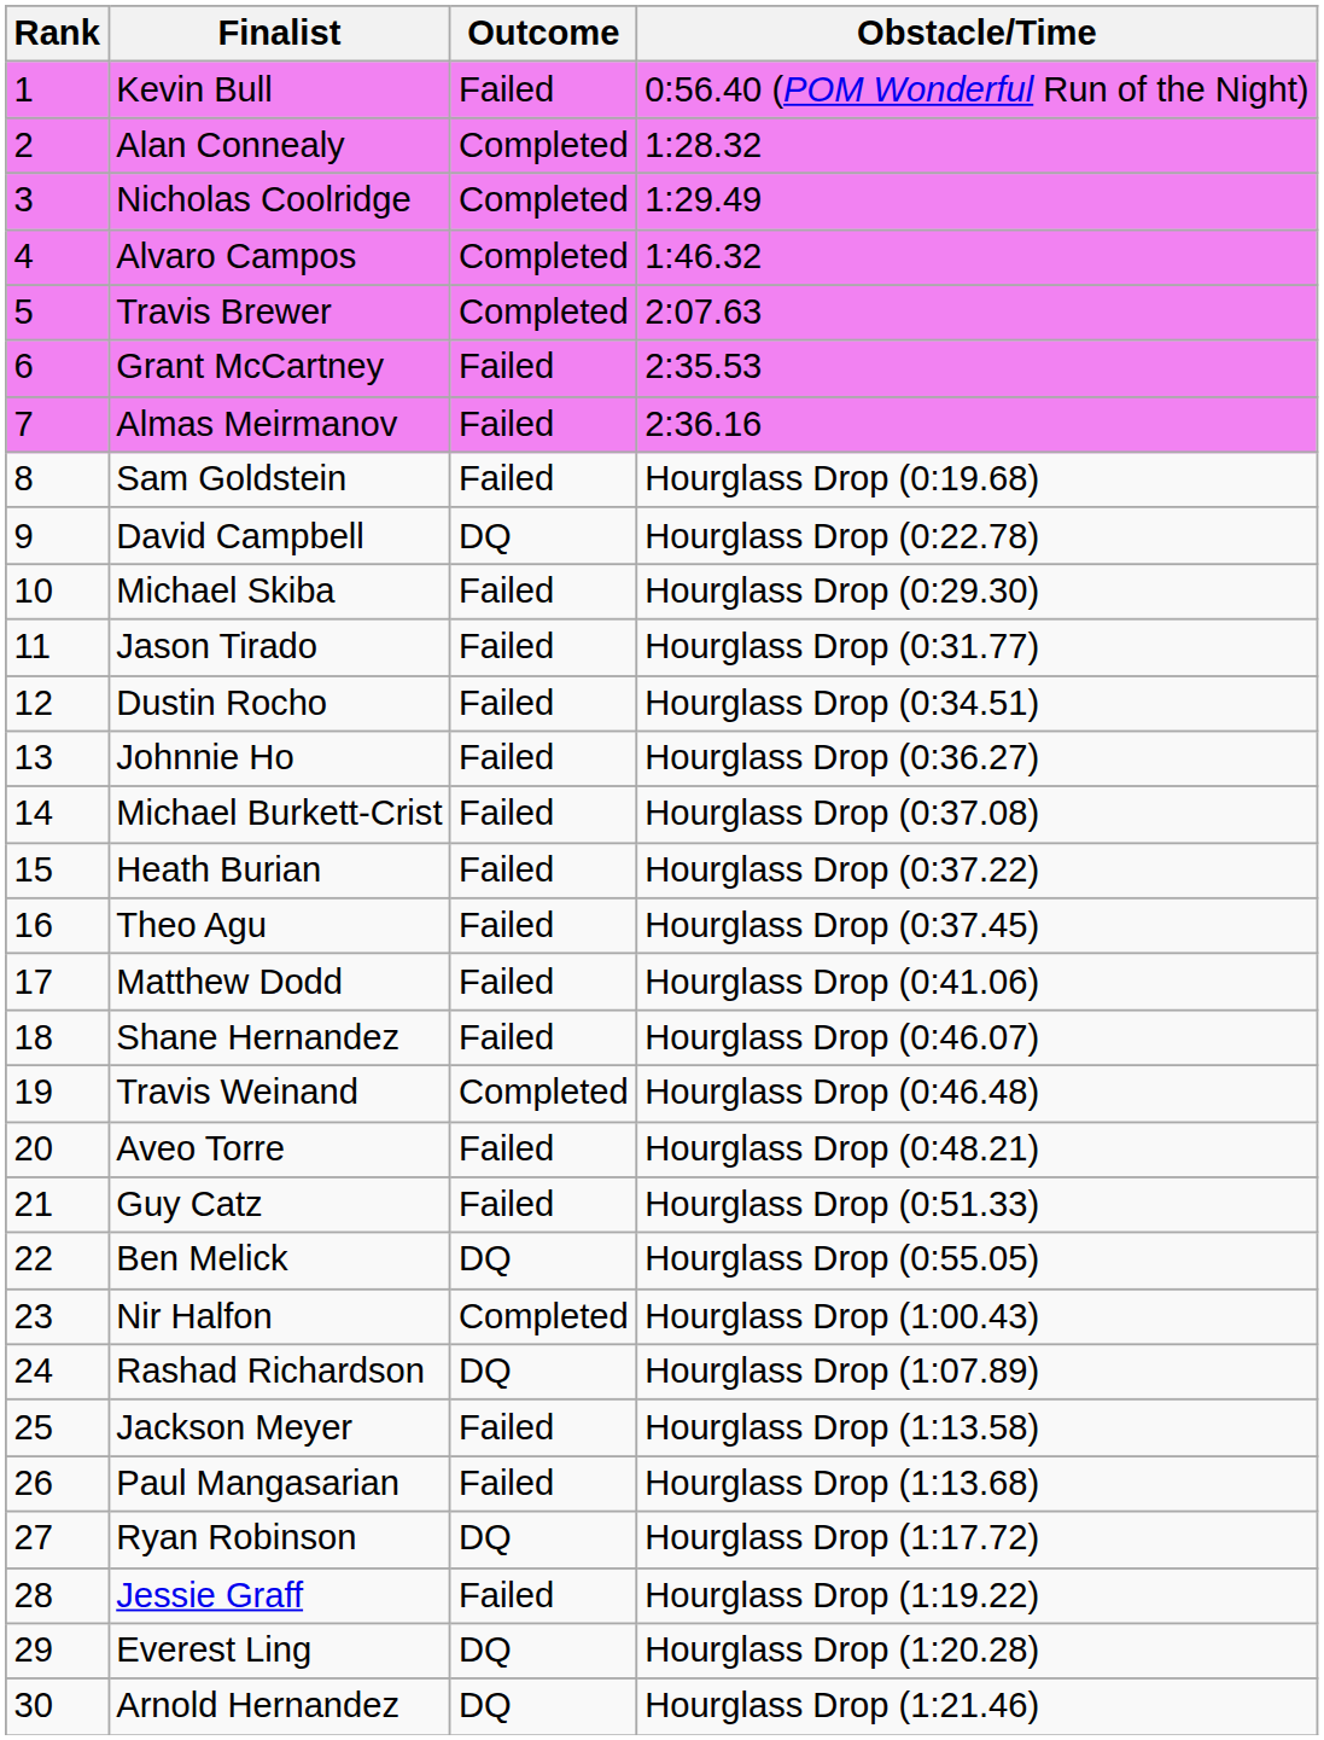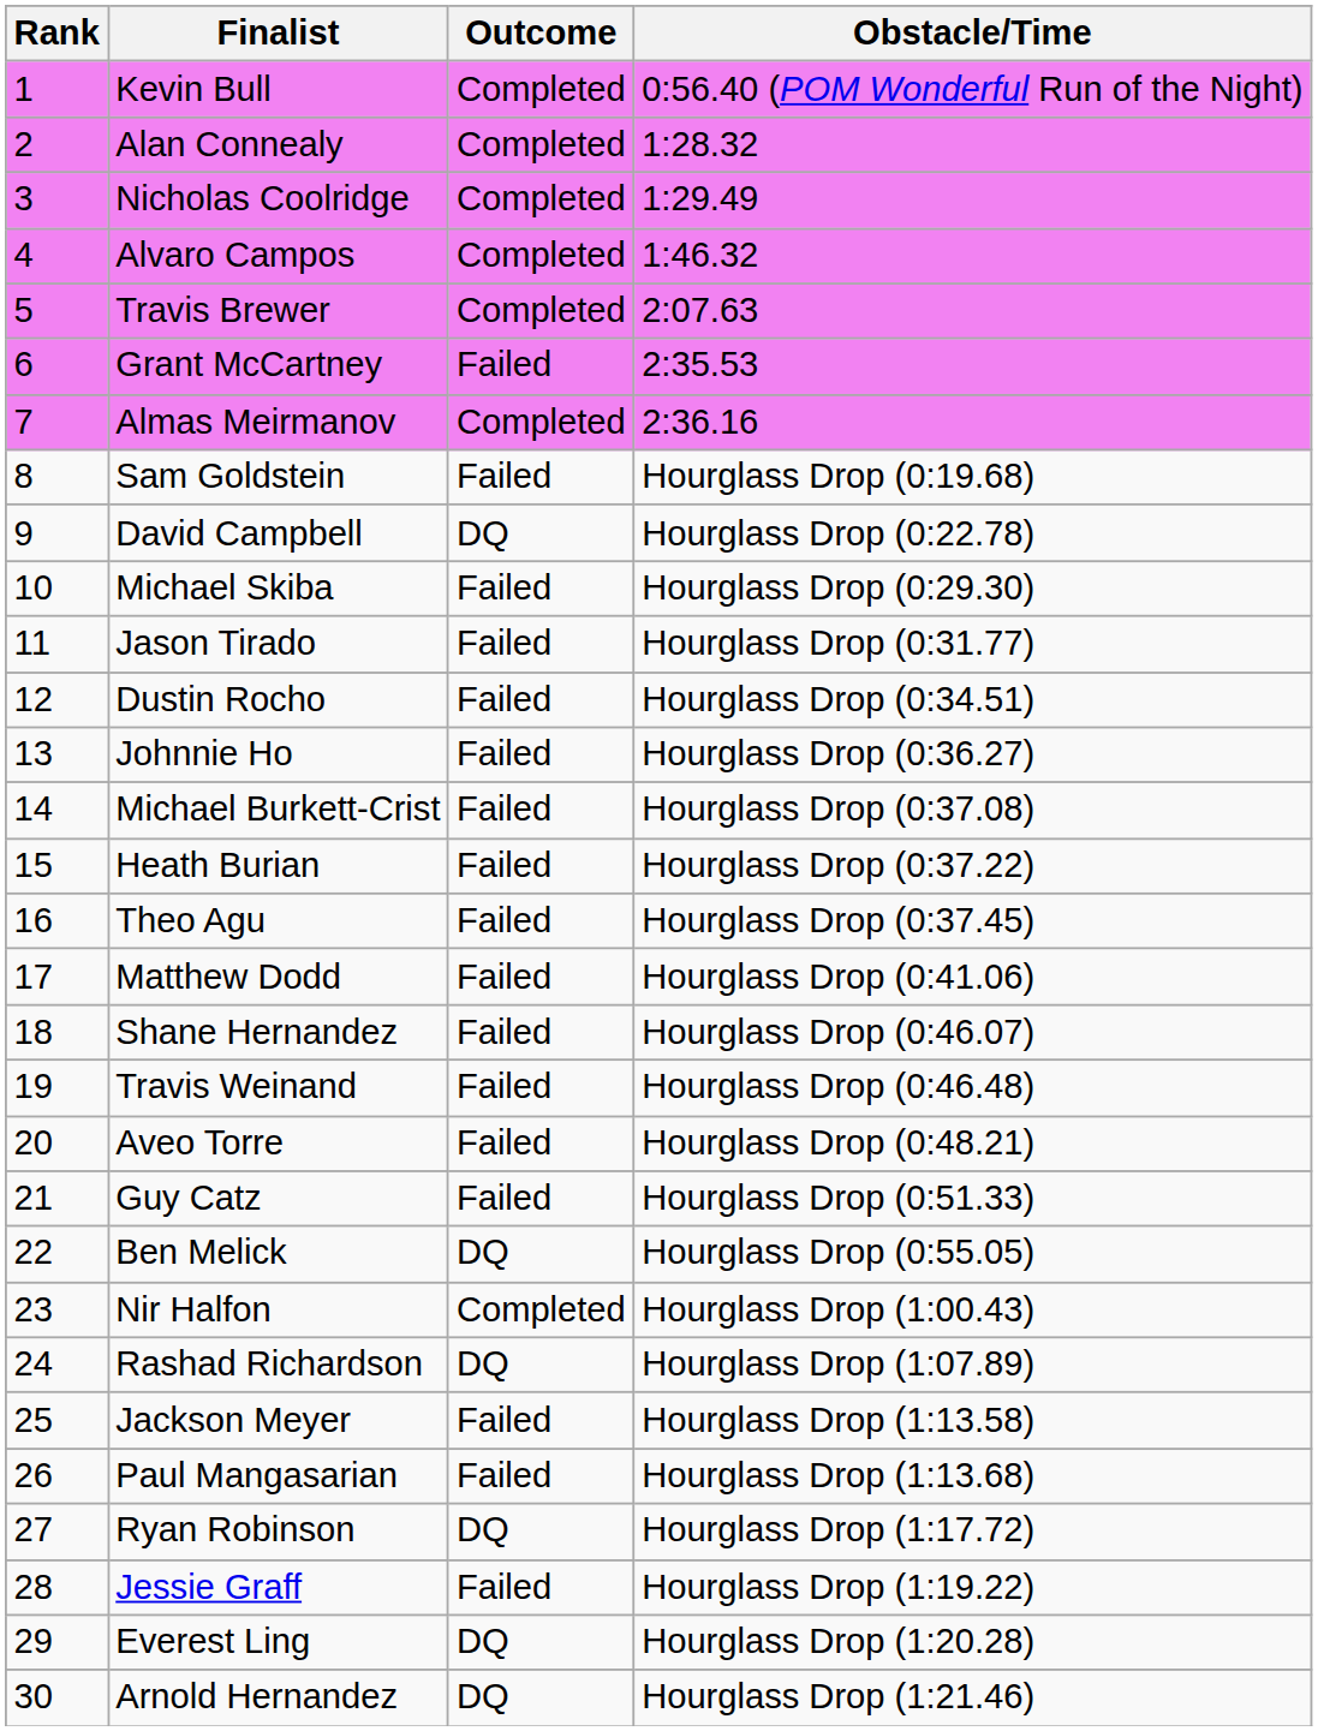 <table class="wikitable">
 <tr>
 <th>Rank</th>
 <th>Finalist</th>
 <th>Outcome</th>
 <th>Obstacle/Time</th>
 </tr>
 <tr style="background-color:#f282f2">
 <td>1</td>
 <td>Kevin Bull</td>
-<td>Failed</td>
+<td>Completed</td>
 <td>0:56.40 (<em><a href='#'>POM Wonderful</a></em> Run of the Night)</td>
 </tr>
 <tr style="background-color:#f282f2">
 <td>2</td>
 <td>Alan Connealy</td>
 <td>Completed</td>
 <td>1:28.32</td>
 </tr>
 <tr style="background-color:#f282f2">
 <td>3</td>
 <td>Nicholas Coolridge</td>
 <td>Completed</td>
 <td>1:29.49</td>
 </tr>
 <tr style="background-color:#f282f2">
 <td>4</td>
 <td>Alvaro Campos</td>
 <td>Completed</td>
 <td>1:46.32</td>
 </tr>
 <tr style="background-color:#f282f2">
 <td>5</td>
 <td>Travis Brewer</td>
 <td>Completed</td>
 <td>2:07.63</td>
 </tr>
 <tr style="background-color:#f282f2">
 <td>6</td>
 <td>Grant McCartney</td>
 <td>Failed</td>
 <td>2:35.53</td>
 </tr>
 <tr style="background-color:#f282f2">
 <td>7</td>
 <td>Almas Meirmanov</td>
-<td>Failed</td>
+<td>Completed</td>
 <td>2:36.16</td>
 </tr>
 <tr>
 <td>8</td>
 <td>Sam Goldstein</td>
 <td>Failed</td>
 <td>Hourglass Drop (0:19.68)</td>
 </tr>
 <tr>
 <td>9</td>
 <td>David Campbell</td>
 <td>DQ</td>
 <td>Hourglass Drop (0:22.78)</td>
 </tr>
 <tr>
 <td>10</td>
 <td>Michael Skiba</td>
 <td>Failed</td>
 <td>Hourglass Drop (0:29.30)</td>
 </tr>
 <tr>
 <td>11</td>
 <td>Jason Tirado</td>
 <td>Failed</td>
 <td>Hourglass Drop (0:31.77)</td>
 </tr>
 <tr>
 <td>12</td>
 <td>Dustin Rocho</td>
 <td>Failed</td>
 <td>Hourglass Drop (0:34.51)</td>
 </tr>
 <tr>
 <td>13</td>
 <td>Johnnie Ho</td>
 <td>Failed</td>
 <td>Hourglass Drop (0:36.27)</td>
 </tr>
 <tr>
 <td>14</td>
 <td>Michael Burkett-Crist</td>
 <td>Failed</td>
 <td>Hourglass Drop (0:37.08)</td>
 </tr>
 <tr>
 <td>15</td>
 <td>Heath Burian</td>
 <td>Failed</td>
 <td>Hourglass Drop (0:37.22)</td>
 </tr>
 <tr>
 <td>16</td>
 <td>Theo Agu</td>
 <td>Failed</td>
 <td>Hourglass Drop (0:37.45)</td>
 </tr>
 <tr>
 <td>17</td>
 <td>Matthew Dodd</td>
 <td>Failed</td>
 <td>Hourglass Drop (0:41.06)</td>
 </tr>
 <tr>
 <td>18</td>
 <td>Shane Hernandez</td>
 <td>Failed</td>
 <td>Hourglass Drop (0:46.07)</td>
 </tr>
 <tr>
 <td>19</td>
 <td>Travis Weinand</td>
-<td>Completed</td>
+<td>Failed</td>
 <td>Hourglass Drop (0:46.48)</td>
 </tr>
 <tr>
 <td>20</td>
 <td>Aveo Torre</td>
 <td>Failed</td>
 <td>Hourglass Drop (0:48.21)</td>
 </tr>
 <tr>
 <td>21</td>
 <td>Guy Catz</td>
 <td>Failed</td>
 <td>Hourglass Drop (0:51.33)</td>
 </tr>
 <tr>
 <td>22</td>
 <td>Ben Melick</td>
 <td>DQ</td>
 <td>Hourglass Drop (0:55.05)</td>
 </tr>
 <tr>
 <td>23</td>
 <td>Nir Halfon</td>
 <td>Completed</td>
 <td>Hourglass Drop (1:00.43)</td>
 </tr>
 <tr>
 <td>24</td>
 <td>Rashad Richardson</td>
 <td>DQ</td>
 <td>Hourglass Drop (1:07.89)</td>
 </tr>
 <tr>
 <td>25</td>
 <td>Jackson Meyer</td>
 <td>Failed</td>
 <td>Hourglass Drop (1:13.58)</td>
 </tr>
 <tr>
 <td>26</td>
 <td>Paul Mangasarian</td>
 <td>Failed</td>
 <td>Hourglass Drop (1:13.68)</td>
 </tr>
 <tr>
 <td>27</td>
 <td>Ryan Robinson</td>
 <td>DQ</td>
 <td>Hourglass Drop (1:17.72)</td>
 </tr>
 <tr>
 <td>28</td>
 <td><a href='#'>Jessie Graff</a></td>
 <td>Failed</td>
 <td>Hourglass Drop (1:19.22)</td>
 </tr>
 <tr>
 <td>29</td>
 <td>Everest Ling</td>
 <td>DQ</td>
 <td>Hourglass Drop (1:20.28)</td>
 </tr>
 <tr>
 <td>30</td>
 <td>Arnold Hernandez</td>
 <td>DQ</td>
 <td>Hourglass Drop (1:21.46)</td>
 </tr>
 </table>
